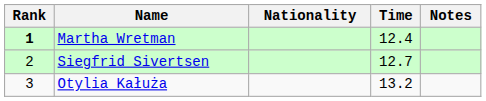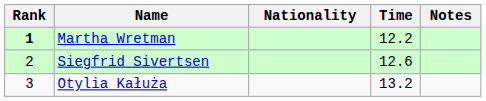 <table class="wikitable sortable" style="text-align:center;width: 50%">
 <tr>
 <th>Rank</th>
 <th>Name</th>
 <th>Nationality</th>
 <th>Time</th>
 <th>Notes</th>
 </tr>
 <tr bgcolor=ccffcc>
 <td><strong>1</strong></td>
 <td align=left><a href='#'>Martha Wretman</a></td>
 <td align=left></td>
-<td>12.4</td>
+<td>12.2</td>
 <td></td>
 </tr>
 <tr bgcolor=ccffcc>
 <td>2</td>
 <td align=left><a href='#'>Siegfrid Sivertsen</a></td>
 <td align=left></td>
-<td>12.7</td>
+<td>12.6</td>
 <td></td>
 </tr>
 <tr>
 <td>3</td>
 <td align=left><a href='#'>Otylia Kałuża</a></td>
 <td align=left></td>
 <td>13.2</td>
 <td></td>
 </tr>
 </table>
